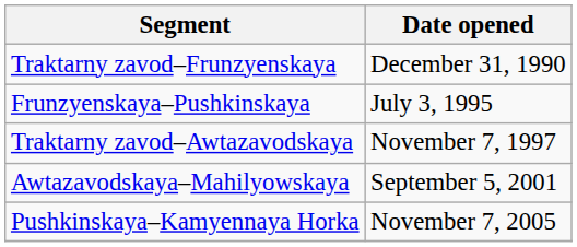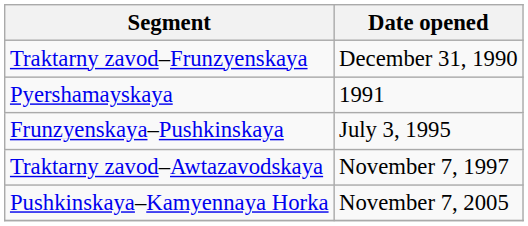 <table class="wikitable" style="border-collapse: collapse; text-align: left;">
 <tr>
 <th>Segment</th>
 <th>Date opened</th>
 </tr>
 <tr>
 <td style="text-align: left;"><a href='#'>Traktarny zavod</a>–<a href='#'>Frunzyenskaya</a></td>
 <td>December 31, 1990</td>
 </tr>
 <tr>
+<td style="text-align: left;"><a href='#'>Pyershamayskaya</a></td>
+<td>1991</td>
+</tr>
+<tr>
 <td style="text-align: left;"><a href='#'>Frunzyenskaya</a>–<a href='#'>Pushkinskaya</a></td>
 <td>July 3, 1995</td>
 </tr>
 <tr>
 <td style="text-align: left;"><a href='#'>Traktarny zavod</a>–<a href='#'>Awtazavodskaya</a></td>
 <td>November 7, 1997</td>
 </tr>
 <tr>
-<td style="text-align: left;"><a href='#'>Awtazavodskaya</a>–<a href='#'>Mahilyowskaya</a></td>
-<td>September 5, 2001</td>
-</tr>
-<tr>
 <td style="text-align: left;"><a href='#'>Pushkinskaya</a>–<a href='#'>Kamyennaya Horka</a></td>
 <td>November 7, 2005</td>
 </tr>
 <tr>
 </tr>
 </table>
